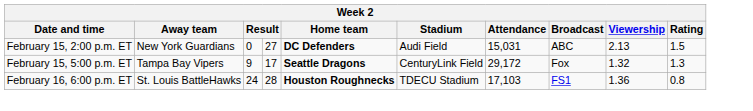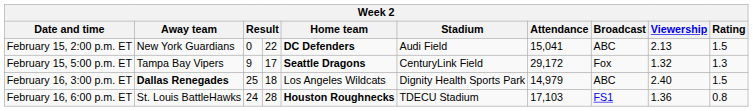 <table class="wikitable">
 <tr>
 <th colspan="10">Week 2</th>
 </tr>
 <tr>
 <th>Date and time</th>
 <th>Away team</th>
 <th colspan="2">Result</th>
 <th>Home team</th>
 <th>Stadium</th>
 <th>Attendance</th>
 <th>Broadcast</th>
 <th><a href='#'>Viewership</a><br></th>
 <th>Rating<br></th>
 </tr>
 <tr>
 <td>February 15, 2:00 p.m. ET</td>
 <td>New York Guardians</td>
 <td>0</td>
-<td>27</td>
+<td>22</td>
 <td><strong>DC Defenders</strong></td>
 <td>Audi Field</td>
-<td>15,031</td>
+<td>15,041</td>
 <td>ABC</td>
 <td>2.13</td>
 <td>1.5</td>
 </tr>
 <tr>
 <td>February 15, 5:00 p.m. ET</td>
 <td>Tampa Bay Vipers</td>
 <td>9</td>
 <td>17</td>
 <td><strong>Seattle Dragons</strong></td>
 <td>CenturyLink Field</td>
 <td>29,172</td>
 <td>Fox</td>
 <td>1.32</td>
 <td>1.3</td>
 </tr>
 <tr>
+<td>February 16, 3:00 p.m. ET</td>
+<td><strong>Dallas Renegades</strong></td>
+<td>25</td>
+<td>18</td>
+<td>Los Angeles Wildcats</td>
+<td>Dignity Health Sports Park</td>
+<td>14,979</td>
+<td>ABC</td>
+<td>2.40</td>
+<td>1.5</td>
+</tr>
+<tr>
 <td>February 16, 6:00 p.m. ET</td>
 <td>St. Louis BattleHawks</td>
 <td>24</td>
 <td>28</td>
 <td><strong>Houston Roughnecks</strong></td>
 <td>TDECU Stadium</td>
 <td>17,103</td>
 <td><a href='#'>FS1</a></td>
 <td>1.36</td>
 <td>0.8</td>
 </tr>
 </table>
